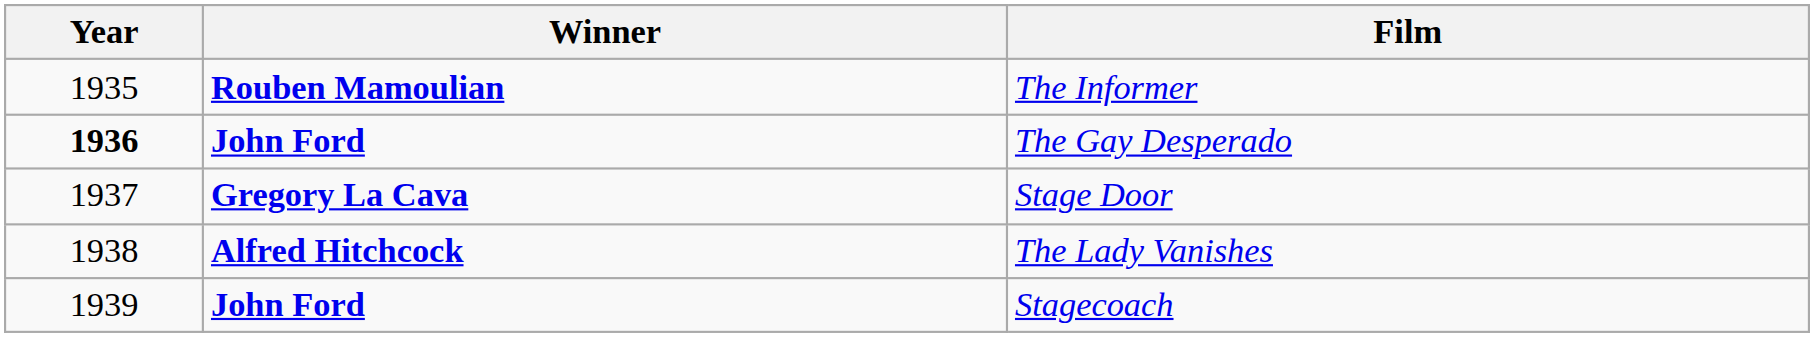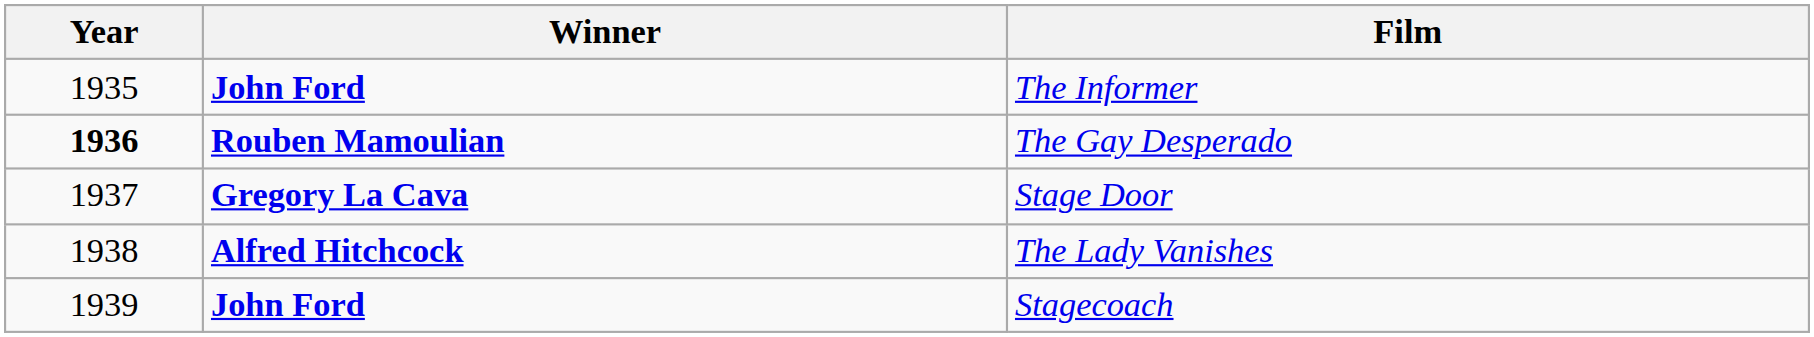 <table class="wikitable" width="95%" cellpadding="5">
 <tr>
 <th width="100"><strong>Year</strong></th>
 <th width="450"><strong>Winner</strong></th>
 <th width="450"><strong>Film</strong></th>
 </tr>
 <tr>
 <td style="text-align:center;">1935</td>
-<td><strong><a href='#'>Rouben Mamoulian</a></strong></td>
+<td><strong><a href='#'>John Ford</a></strong></td>
 <td><em><a href='#'>The Informer</a></em></td>
 </tr>
 <tr>
 <td style="text-align:center;"><strong>1936</strong></td>
-<td><strong><a href='#'>John Ford</a></strong></td>
+<td><strong><a href='#'>Rouben Mamoulian</a></strong></td>
 <td><em><a href='#'>The Gay Desperado</a></em></td>
 </tr>
 <tr>
 <td style="text-align:center;">1937</td>
 <td><strong><a href='#'>Gregory La Cava</a></strong></td>
 <td><em><a href='#'>Stage Door</a></em></td>
 </tr>
 <tr>
 <td style="text-align:center;">1938</td>
 <td><strong><a href='#'>Alfred Hitchcock</a></strong></td>
 <td><em><a href='#'>The Lady Vanishes</a></em></td>
 </tr>
 <tr>
 <td style="text-align:center;">1939</td>
 <td><strong><a href='#'>John Ford</a></strong></td>
 <td><em><a href='#'>Stagecoach</a></em></td>
 </tr>
 </table>
